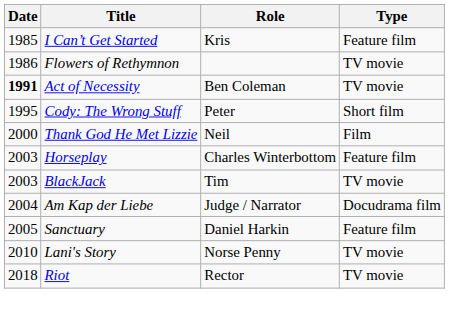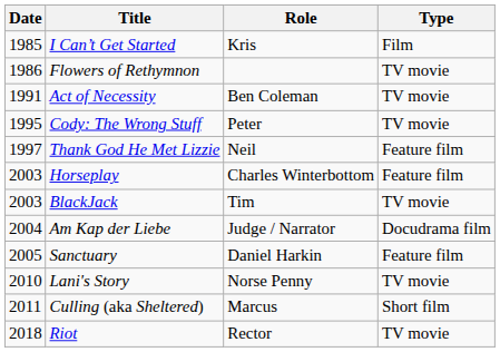 <table class=wikitable>
 <tr>
 <th>Date</th>
 <th>Title</th>
 <th>Role</th>
 <th>Type</th>
 </tr>
 <tr>
 <td>1985</td>
 <td><em><a href='#'>I Can’t Get Started</a></em></td>
 <td>Kris</td>
-<td>Feature film</td>
+<td>Film</td>
 </tr>
 <tr>
 <td>1986</td>
 <td><em>Flowers of Rethymnon</em></td>
 <td></td>
 <td>TV movie</td>
 </tr>
 <tr>
-<td><strong>1991</strong></td>
+<td>1991</td>
 <td><em><a href='#'>Act of Necessity</a></em></td>
 <td>Ben Coleman</td>
 <td>TV movie</td>
 </tr>
 <tr>
 <td>1995</td>
 <td><em><a href='#'>Cody: The Wrong Stuff</a></em></td>
 <td>Peter</td>
-<td>Short film</td>
+<td>TV movie</td>
 </tr>
 <tr>
-<td>2000</td>
+<td>1997</td>
 <td><em><a href='#'>Thank God He Met Lizzie</a></em></td>
 <td>Neil</td>
-<td>Film</td>
+<td>Feature film</td>
 </tr>
 <tr>
 <td>2003</td>
 <td><em><a href='#'>Horseplay</a></em></td>
 <td>Charles Winterbottom</td>
 <td>Feature film</td>
 </tr>
 <tr>
 <td>2003</td>
 <td><em><a href='#'>BlackJack</a></em></td>
 <td>Tim</td>
 <td>TV movie</td>
 </tr>
 <tr>
 <td>2004</td>
 <td><em>Am Kap der Liebe</em></td>
 <td>Judge / Narrator</td>
 <td>Docudrama film</td>
 </tr>
 <tr>
 <td>2005</td>
 <td><em>Sanctuary</em></td>
 <td>Daniel Harkin</td>
 <td>Feature film</td>
 </tr>
 <tr>
 <td>2010</td>
 <td><em>Lani's Story</em></td>
 <td>Norse Penny</td>
 <td>TV movie</td>
 </tr>
 <tr>
+<td>2011</td>
+<td><em>Culling</em> (aka <em>Sheltered</em>)</td>
+<td>Marcus</td>
+<td>Short film</td>
+</tr>
+<tr>
 <td>2018</td>
 <td><em><a href='#'>Riot</a></em></td>
 <td>Rector</td>
 <td>TV movie</td>
 </tr>
 </table>
